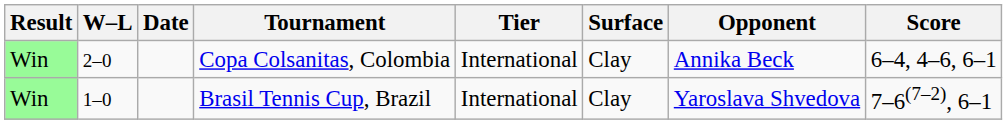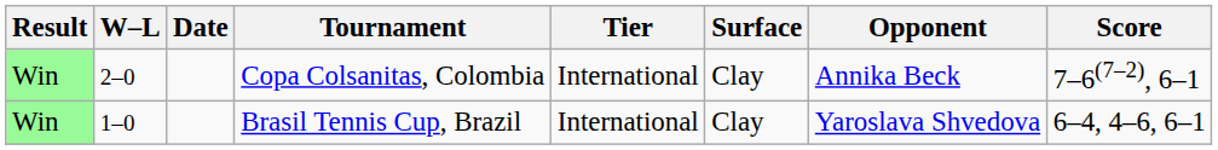 <table class="sortable wikitable">
 <tr>
 <th>Result</th>
 <th class="unsortable">W–L</th>
 <th>Date</th>
 <th>Tournament</th>
 <th>Tier</th>
 <th>Surface</th>
 <th>Opponent</th>
 <th class="unsortable">Score</th>
 </tr>
 <tr>
 <td bgcolor=98FB98>Win</td>
 <td><small>2–0</small></td>
 <td><a href='#'></a></td>
 <td><a href='#'>Copa Colsanitas</a>, Colombia</td>
 <td>International</td>
 <td>Clay</td>
 <td> <a href='#'>Annika Beck</a></td>
-<td>6–4, 4–6, 6–1</td>
+<td>7–6<sup>(7–2)</sup>, 6–1</td>
 </tr>
 <tr>
 <td bgcolor=98FB98>Win</td>
 <td><small>1–0</small></td>
 <td><a href='#'></a></td>
 <td><a href='#'>Brasil Tennis Cup</a>, Brazil</td>
 <td>International</td>
 <td>Clay</td>
 <td> <a href='#'>Yaroslava Shvedova</a></td>
-<td>7–6<sup>(7–2)</sup>, 6–1</td>
+<td>6–4, 4–6, 6–1</td>
 </tr>
 </table>
